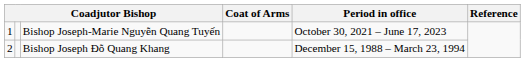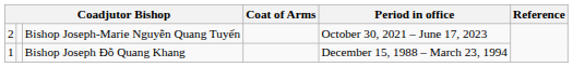 <table class="wikitable">
 <tr>
 <th colspan="3">Coadjutor Bishop</th>
 <th>Coat of Arms</th>
 <th>Period in office</th>
 <th>Reference</th>
 </tr>
 <tr>
-<td>1</td>
+<td>2</td>
 <td></td>
 <td>Bishop Joseph-Marie Nguyễn Quang Tuyến</td>
 <td></td>
 <td>October 30, 2021 – June 17, 2023</td>
 <td rowspan=2></td>
 </tr>
 <tr>
-<td>2</td>
+<td>1</td>
 <td></td>
 <td>Bishop Joseph Đỗ Quang Khang</td>
 <td></td>
 <td>December 15, 1988 – March 23, 1994</td>
 </tr>
 </table>
